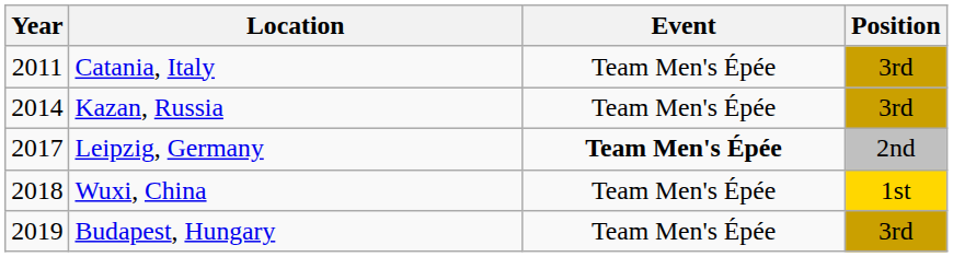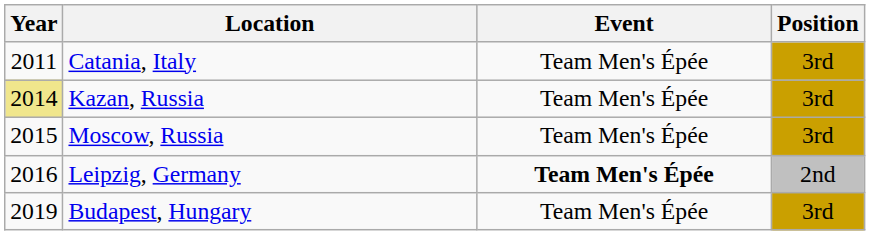 <table class="wikitable" style="text-align:center;">
 <tr>
 <th>Year</th>
 <th style="width:17em">Location</th>
 <th style="width:12em">Event</th>
 <th>Position</th>
 </tr>
 <tr>
 <td>2011</td>
 <td rowspan="1" align="left"> <a href='#'>Catania</a>, <a href='#'>Italy</a></td>
 <td>Team Men's Épée</td>
 <td bgcolor="caramel">3rd</td>
 </tr>
 <tr>
-<td>2014</td>
+<td style="background: khaki;">2014</td>
 <td rowspan="1" align="left"> <a href='#'>Kazan</a>, <a href='#'>Russia</a></td>
 <td>Team Men's Épée</td>
 <td bgcolor="caramel">3rd</td>
 </tr>
 <tr>
-<td>2017</td>
+<td rowspan="1">2015</td>
+<td rowspan="1" align="left"> <a href='#'>Moscow</a>, <a href='#'>Russia</a></td>
+<td>Team Men's Épée</td>
+<td bgcolor="caramel">3rd</td>
+</tr>
+<tr>
+<td>2016</td>
 <td rowspan="1" align="left"> <a href='#'>Leipzig</a>, <a href='#'>Germany</a></td>
 <td><strong>Team Men's Épée</strong></td>
 <td bgcolor="silver">2nd</td>
-</tr>
-<tr>
-<td rowspan="1">2018</td>
-<td rowspan="1" align="left"> <a href='#'>Wuxi</a>, <a href='#'>China</a></td>
-<td>Team Men's Épée</td>
-<td bgcolor="gold">1st</td>
 </tr>
 <tr>
 <td>2019</td>
 <td rowspan="1" align="left"> <a href='#'>Budapest</a>, <a href='#'>Hungary</a></td>
 <td>Team Men's Épée</td>
 <td bgcolor="caramel">3rd</td>
 </tr>
 </table>
